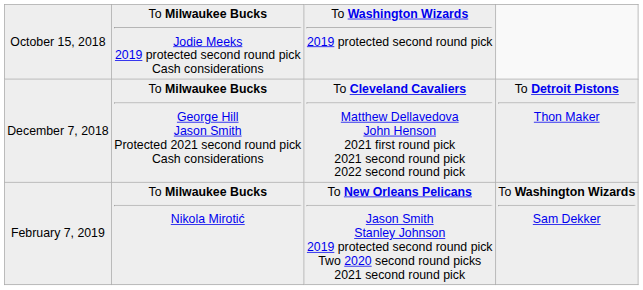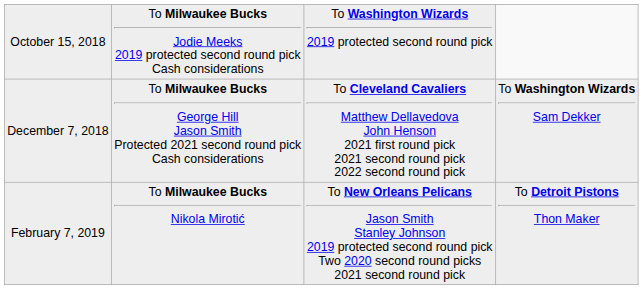 <table class="wikitable" style="text-align:center;">
 <tr style="background:#eee;">
 <td>October 15, 2018</td>
 <td style="vertical-align:top;">To <strong>Milwaukee Bucks</strong><hr><a href='#'>Jodie Meeks</a><br><a href='#'>2019</a> protected second round pick<br>Cash considerations</td>
 <td style="vertical-align:top;">To <strong><a href='#'>Washington Wizards</a></strong><hr><a href='#'>2019</a> protected second round pick</td>
 </tr>
 <tr style="background:#eee;">
 <td>December 7, 2018</td>
 <td style="vertical-align:top;">To <strong>Milwaukee Bucks</strong><hr><a href='#'>George Hill</a><br><a href='#'>Jason Smith</a><br>Protected 2021 second round pick<br>Cash considerations</td>
 <td style="vertical-align:top;">To <strong><a href='#'>Cleveland Cavaliers</a></strong><hr><a href='#'>Matthew Dellavedova</a><br><a href='#'>John Henson</a><br>2021 first round pick<br>2021 second round pick<br>2022 second round pick</td>
-<td style="vertical-align:top;">To <strong><a href='#'>Detroit Pistons</a></strong><hr><a href='#'>Thon Maker</a></td>
+<td style="vertical-align:top;">To <strong>Washington Wizards</strong><hr><a href='#'>Sam Dekker</a></td>
 </tr>
 <tr style="background:#eee;">
 <td>February 7, 2019 </td>
 <td style="vertical-align:top;">To <strong>Milwaukee Bucks</strong><hr><a href='#'>Nikola Mirotić</a></td>
 <td style="vertical-align:top;">To <strong><a href='#'>New Orleans Pelicans</a></strong><hr><a href='#'>Jason Smith</a><br><a href='#'>Stanley Johnson</a><br><a href='#'>2019</a> protected second round pick<br>Two <a href='#'>2020</a> second round picks<br>2021 second round pick</td>
-<td style="vertical-align:top;">To <strong>Washington Wizards</strong><hr><a href='#'>Sam Dekker</a></td>
+<td style="vertical-align:top;">To <strong><a href='#'>Detroit Pistons</a></strong><hr><a href='#'>Thon Maker</a></td>
 </tr>
 </table>
